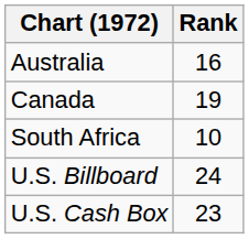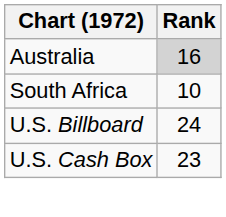 <table class="wikitable sortable">
 <tr>
 <th align="left">Chart (1972)</th>
 <th style="text-align:center;">Rank</th>
 </tr>
 <tr>
 <td>Australia</td>
-<td style="text-align:center;">16</td>
-</tr>
-<tr>
-<td>Canada</td>
-<td style="text-align:center;">19</td>
+<td style="background: lightgrey; text-align:center;">16</td>
 </tr>
 <tr>
 <td>South Africa </td>
 <td align="center">10</td>
 </tr>
 <tr>
 <td>U.S. <em>Billboard</em> </td>
 <td style="text-align:center;">24</td>
 </tr>
 <tr>
 <td>U.S. <em>Cash Box</em> </td>
 <td style="text-align:center;">23</td>
 </tr>
 </table>
